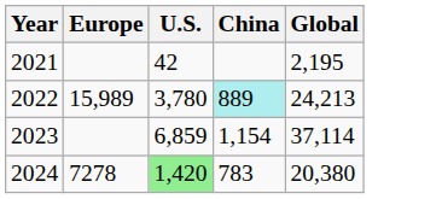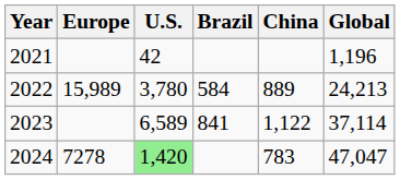 <table class="wikitable">
 <tr>
 <th>Year</th>
 <th>Europe</th>
 <th>U.S.</th>
+<th>Brazil</th>
 <th>China</th>
 <th>Global</th>
 </tr>
 <tr>
 <td>2021</td>
 <td></td>
 <td>42</td>
 <td></td>
-<td>2,195</td>
+<td></td>
+<td>1,196</td>
 </tr>
 <tr>
 <td>2022</td>
 <td>15,989</td>
 <td>3,780</td>
-<td style="background: paleturquoise;">889</td>
+<td>584</td>
+<td>889</td>
 <td>24,213</td>
 </tr>
 <tr>
 <td>2023</td>
 <td></td>
-<td>6,859</td>
-<td>1,154</td>
+<td>6,589</td>
+<td>841</td>
+<td>1,122</td>
 <td>37,114</td>
 </tr>
 <tr>
 <td>2024</td>
 <td>7278</td>
 <td style="background: lightgreen;">1,420</td>
+<td></td>
 <td>783</td>
-<td>20,380</td>
+<td>47,047</td>
 </tr>
 </table>
